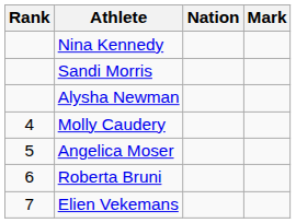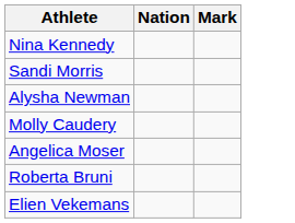 <table class="wikitable">
 <tr>
-<th scope="col">Rank</th>
 <th scope="col">Athlete</th>
 <th scope="col">Nation</th>
 <th scope="col">Mark</th>
 </tr>
 <tr>
-<td align=center></td>
 <td><a href='#'>Nina Kennedy</a></td>
 <td></td>
 <td></td>
 </tr>
 <tr>
-<td align=center></td>
 <td><a href='#'>Sandi Morris</a></td>
 <td></td>
 <td></td>
 </tr>
 <tr>
-<td align=center></td>
 <td><a href='#'>Alysha Newman</a></td>
 <td></td>
 <td></td>
 </tr>
 <tr>
-<td align=center>4</td>
 <td><a href='#'>Molly Caudery</a></td>
 <td></td>
 <td></td>
 </tr>
 <tr>
-<td align=center>5</td>
 <td><a href='#'>Angelica Moser</a></td>
 <td></td>
 <td></td>
 </tr>
 <tr>
-<td align=center>6</td>
 <td><a href='#'>Roberta Bruni</a></td>
 <td></td>
 <td></td>
 </tr>
 <tr>
-<td align=center>7</td>
 <td><a href='#'>Elien Vekemans</a></td>
 <td></td>
 <td></td>
 </tr>
 </table>
